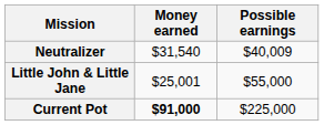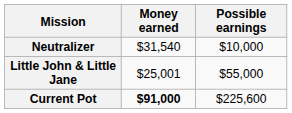 <table class="wikitable plainrowheaders floatright" style="font-size: 95%; margin: 10px; text-align: center;" align="right" width="40%">
 <tr>
 <th scope="col">Mission</th>
 <th scope="col">Money earned</th>
 <th scope="col">Possible earnings</th>
 </tr>
 <tr>
 <th scope="row">Neutralizer</th>
 <td>$31,540</td>
-<td>$40,009</td>
+<td>$10,000</td>
 </tr>
 <tr>
 <th scope="row">Little John & Little Jane</th>
 <td>$25,001</td>
 <td>$55,000</td>
 </tr>
 <tr>
 <th scope="row"><strong><span>Current Pot</span></strong></th>
 <td><strong><span>$91,000</span></strong></td>
-<td>$225,000</td>
+<td>$225,600</td>
 </tr>
 </table>
